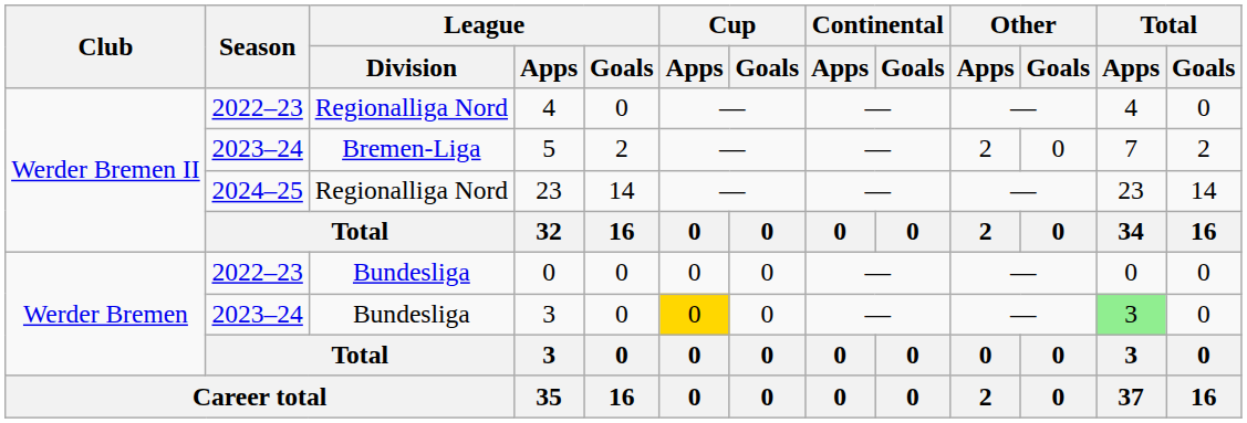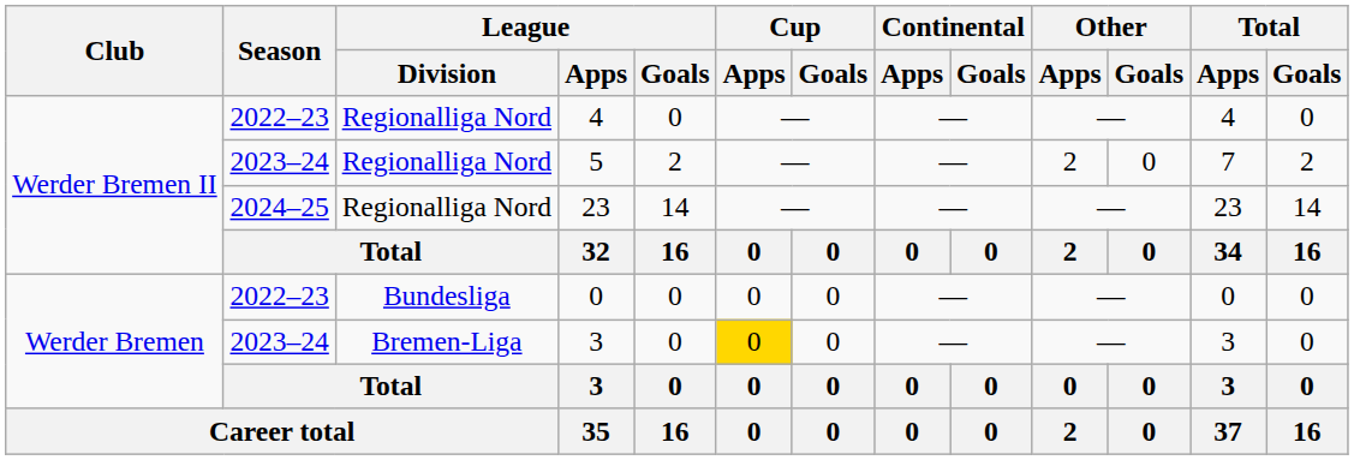 <table class="wikitable" style="text-align: center">
 <tr>
 <th rowspan="2">Club</th>
 <th rowspan="2">Season</th>
 <th colspan="3">League</th>
 <th colspan="2">Cup</th>
 <th colspan="2">Continental</th>
 <th colspan="2">Other</th>
 <th colspan="2">Total</th>
 </tr>
 <tr>
 <th>Division</th>
 <th>Apps</th>
 <th>Goals</th>
 <th>Apps</th>
 <th>Goals</th>
 <th>Apps</th>
 <th>Goals</th>
 <th>Apps</th>
 <th>Goals</th>
 <th>Apps</th>
 <th>Goals</th>
 </tr>
 <tr>
 <td rowspan="4"><a href='#'>Werder Bremen II</a></td>
 <td><a href='#'>2022–23</a></td>
 <td><a href='#'>Regionalliga Nord</a></td>
 <td>4</td>
 <td>0</td>
 <td colspan="2">—</td>
 <td colspan="2">—</td>
 <td colspan="2">—</td>
 <td>4</td>
 <td>0</td>
 </tr>
 <tr>
 <td><a href='#'>2023–24</a></td>
-<td><a href='#'>Bremen-Liga</a></td>
+<td><a href='#'>Regionalliga Nord</a></td>
 <td>5</td>
 <td>2</td>
 <td colspan="2">—</td>
 <td colspan="2">—</td>
 <td>2</td>
 <td>0</td>
 <td>7</td>
 <td>2</td>
 </tr>
 <tr>
 <td><a href='#'>2024–25</a></td>
 <td>Regionalliga Nord</td>
 <td>23</td>
 <td>14</td>
 <td colspan="2">—</td>
 <td colspan="2">—</td>
 <td colspan="2">—</td>
 <td>23</td>
 <td>14</td>
 </tr>
 <tr>
 <th colspan="2">Total</th>
 <th>32</th>
 <th>16</th>
 <th>0</th>
 <th>0</th>
 <th>0</th>
 <th>0</th>
 <th>2</th>
 <th>0</th>
 <th>34</th>
 <th>16</th>
 </tr>
 <tr>
 <td rowspan="3"><a href='#'>Werder Bremen</a></td>
 <td><a href='#'>2022–23</a></td>
 <td><a href='#'>Bundesliga</a></td>
 <td>0</td>
 <td>0</td>
 <td>0</td>
 <td>0</td>
 <td colspan="2">—</td>
 <td colspan="2">—</td>
 <td>0</td>
 <td>0</td>
 </tr>
 <tr>
 <td><a href='#'>2023–24</a></td>
-<td>Bundesliga</td>
+<td><a href='#'>Bremen-Liga</a></td>
 <td>3</td>
 <td>0</td>
 <td style="background: gold;">0</td>
 <td>0</td>
 <td colspan="2">—</td>
 <td colspan="2">—</td>
-<td style="background: lightgreen;">3</td>
+<td>3</td>
 <td>0</td>
 </tr>
 <tr>
 <th colspan="2">Total</th>
 <th>3</th>
 <th>0</th>
 <th>0</th>
 <th>0</th>
 <th>0</th>
 <th>0</th>
 <th>0</th>
 <th>0</th>
 <th>3</th>
 <th>0</th>
 </tr>
 <tr>
 <th colspan="3">Career total</th>
 <th>35</th>
 <th>16</th>
 <th>0</th>
 <th>0</th>
 <th>0</th>
 <th>0</th>
 <th>2</th>
 <th>0</th>
 <th>37</th>
 <th>16</th>
 </tr>
 </table>
